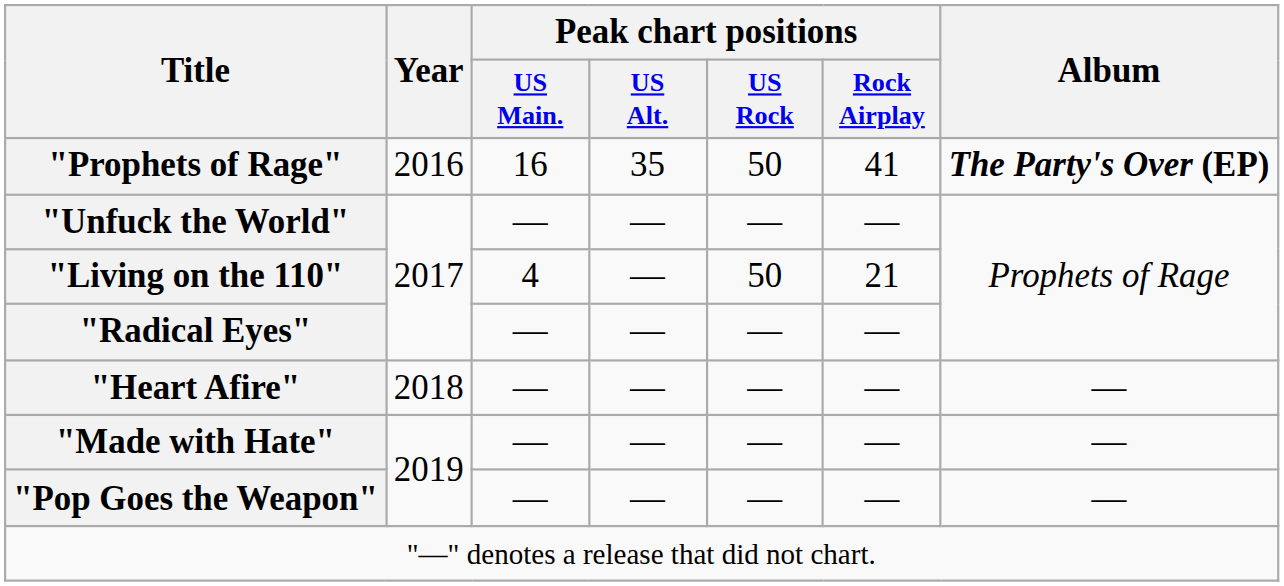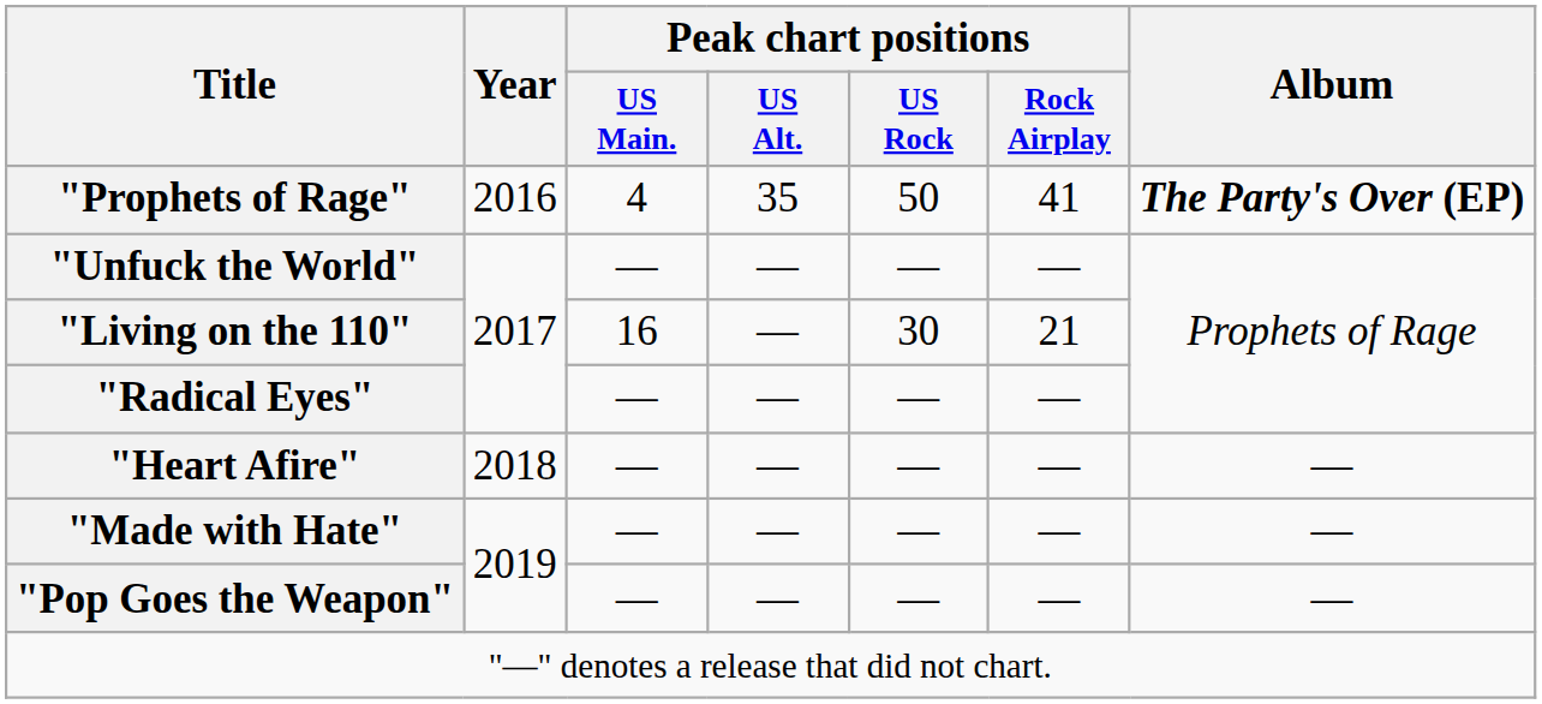 <table class="wikitable plainrowheaders" style="text-align:center;">
 <tr>
 <th rowspan="2" scope="col">Title</th>
 <th rowspan="2" scope="col">Year</th>
 <th colspan="4" scope="col">Peak chart positions</th>
 <th rowspan="2" scope="col">Album</th>
 </tr>
 <tr>
 <th style="width:4em;font-size:75%"><a href='#'>US</a><br><a href='#'>Main.</a><br></th>
 <th style="width:4em;font-size:75%"><a href='#'>US</a><br><a href='#'>Alt.</a><br></th>
 <th style="width:4em;font-size:75%"><a href='#'>US</a><br><a href='#'>Rock</a><br></th>
 <th style="width:4em;font-size:75%"><a href='#'>Rock</a><br><a href='#'>Airplay</a><br></th>
 </tr>
 <tr>
 <th scope="row">"Prophets of Rage"</th>
 <td>2016</td>
-<td>16</td>
+<td>4</td>
 <td>35</td>
 <td>50</td>
 <td>41</td>
 <td><strong><em>The Party's Over</em> (EP)</strong></td>
 </tr>
 <tr>
 <th scope="row">"Unfuck the World"</th>
 <td rowspan="3">2017</td>
 <td>—</td>
 <td>—</td>
 <td>—</td>
 <td>—</td>
 <td rowspan="3"><em>Prophets of Rage</em></td>
 </tr>
 <tr>
 <th scope="row">"Living on the 110"</th>
-<td>4</td>
+<td>16</td>
 <td>—</td>
-<td>50</td>
+<td>30</td>
 <td>21</td>
 </tr>
 <tr>
 <th scope="row">"Radical Eyes"</th>
 <td>—</td>
 <td>—</td>
 <td>—</td>
 <td>—</td>
 </tr>
 <tr>
 <th scope="row">"Heart Afire"</th>
 <td>2018</td>
 <td>—</td>
 <td>—</td>
 <td>—</td>
 <td>—</td>
 <td>—</td>
 </tr>
 <tr>
 <th scope="row">"Made with Hate"</th>
 <td rowspan="2">2019</td>
 <td>—</td>
 <td>—</td>
 <td>—</td>
 <td>—</td>
 <td>—</td>
 </tr>
 <tr>
 <th scope="row">"Pop Goes the Weapon"</th>
 <td>—</td>
 <td>—</td>
 <td>—</td>
 <td>—</td>
 <td>—</td>
 </tr>
 <tr>
 <td colspan="7"><small>"—" denotes a release that did not chart.</small></td>
 </tr>
 </table>
